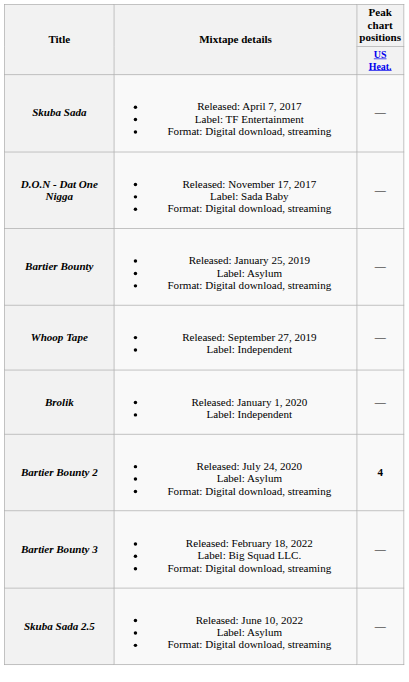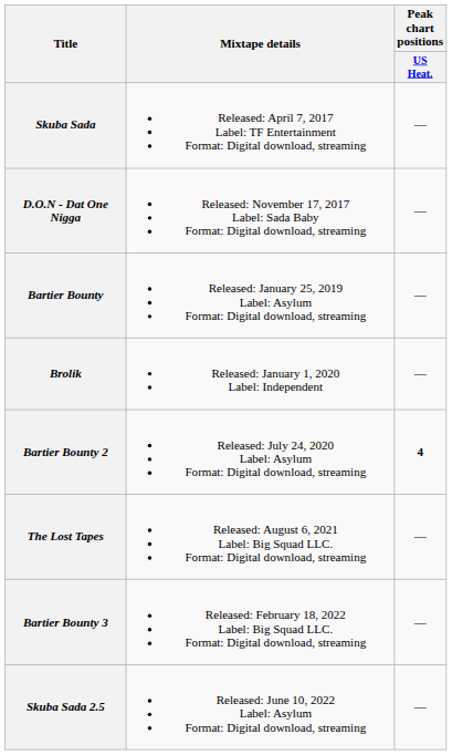 <table class="wikitable plainrowheaders" style="text-align:center;">
 <tr>
 <th rowspan="2" scope="col" style="width:9.5em;">Title</th>
 <th rowspan="2" scope="col" style="width:21.5em;">Mixtape details</th>
 <th>Peak chart positions</th>
 </tr>
 <tr>
 <th scope="col" style="width:3.5em;font-size:90%;"><a href='#'>US<br>Heat.</a><br></th>
 </tr>
 <tr>
 <th scope="row"><em>Skuba Sada</em></th>
 <td><br><ul><li>Released: April 7, 2017</li><li>Label: TF Entertainment</li><li>Format: Digital download, streaming</li></ul></td>
 <td>—</td>
 </tr>
 <tr>
 <th scope="row"><em>D.O.N - Dat One Nigga</em></th>
 <td><br><ul><li>Released: November 17, 2017</li><li>Label: Sada Baby</li><li>Format: Digital download, streaming</li></ul></td>
 <td>—</td>
 </tr>
 <tr>
 <th scope="row"><em>Bartier Bounty</em></th>
 <td><br><ul><li>Released: January 25, 2019</li><li>Label: Asylum</li><li>Format: Digital download, streaming</li></ul></td>
 <td>—</td>
 </tr>
 <tr>
-<th scope="row"><em>Whoop Tape</em></th>
-<td><br><ul><li>Released: September 27, 2019</li><li>Label: Independent</li></ul></td>
-<td>—</td>
-</tr>
-<tr>
 <th scope="row"><em>Brolik</em></th>
 <td><br><ul><li>Released: January 1, 2020</li><li>Label: Independent</li></ul></td>
 <td>—</td>
 </tr>
 <tr>
 <th scope="row"><em>Bartier Bounty 2</em></th>
 <td><br><ul><li>Released: July 24, 2020</li><li>Label: Asylum</li><li>Format: Digital download, streaming</li></ul></td>
 <td><strong>4</strong></td>
+</tr>
+<tr>
+<th scope="row"><em>The Lost Tapes</em></th>
+<td><br><ul><li>Released: August 6, 2021</li><li>Label: Big Squad LLC.</li><li>Format: Digital download, streaming</li></ul></td>
+<td>—</td>
 </tr>
 <tr>
 <th scope="row"><em>Bartier Bounty 3</em></th>
 <td><br><ul><li>Released: February 18, 2022</li><li>Label: Big Squad LLC.</li><li>Format: Digital download, streaming</li></ul></td>
 <td>—</td>
 </tr>
 <tr>
 <th scope="row"><em>Skuba Sada 2.5</em></th>
 <td><br><ul><li>Released: June 10, 2022</li><li>Label: Asylum</li><li>Format: Digital download, streaming</li></ul></td>
 <td>—</td>
 </tr>
 </table>
